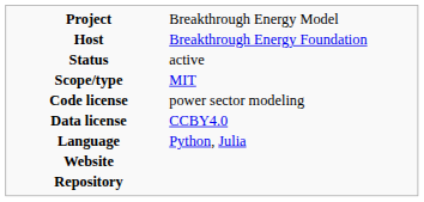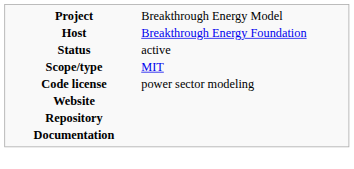 <table class="infobox" style="width: 28em">
 <tr>
 <th style="width: 35%">Project</th>
 <td style="width: 55%">Breakthrough Energy Model</td>
 </tr>
 <tr>
 <th>Host</th>
 <td><a href='#'>Breakthrough Energy Foundation</a></td>
 </tr>
 <tr>
 <th>Status</th>
 <td>active</td>
 </tr>
 <tr>
 <th>Scope/type</th>
 <td><a href='#'>MIT</a></td>
 </tr>
 <tr>
 <th>Code license</th>
 <td>power sector modeling</td>
 </tr>
 <tr>
-<th>Data license</th>
-<td><a href='#'>CCBY4.0</a></td>
-</tr>
-<tr>
-<th>Language</th>
-<td><a href='#'>Python</a>, <a href='#'>Julia</a></td>
-</tr>
-<tr>
 <th>Website</th>
 <td></td>
 </tr>
 <tr>
 <th>Repository</th>
 <td></td>
 </tr>
+<tr>
+<th>Documentation</th>
+<td></td>
+</tr>
 </table>
